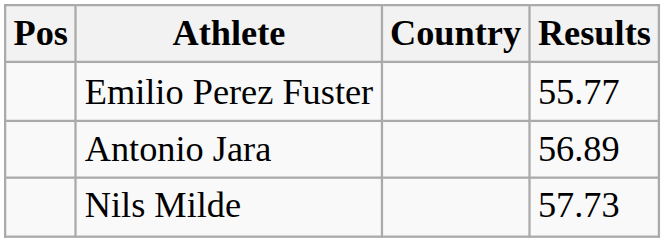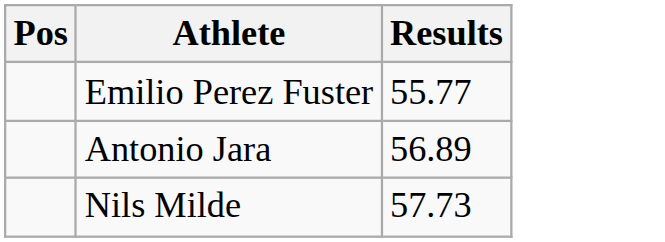 <table class="wikitable wikble">
 <tr>
 <th>Pos</th>
 <th>Athlete</th>
-<th>Country</th>
 <th>Results</th>
 </tr>
 <tr>
 <td align="center"></td>
 <td>Emilio Perez Fuster</td>
-<td></td>
 <td>55.77</td>
 </tr>
 <tr>
 <td align="center"></td>
 <td>Antonio Jara</td>
-<td></td>
 <td>56.89</td>
 </tr>
 <tr>
 <td align="center"></td>
 <td>Nils Milde</td>
-<td></td>
 <td>57.73</td>
 </tr>
 </table>
